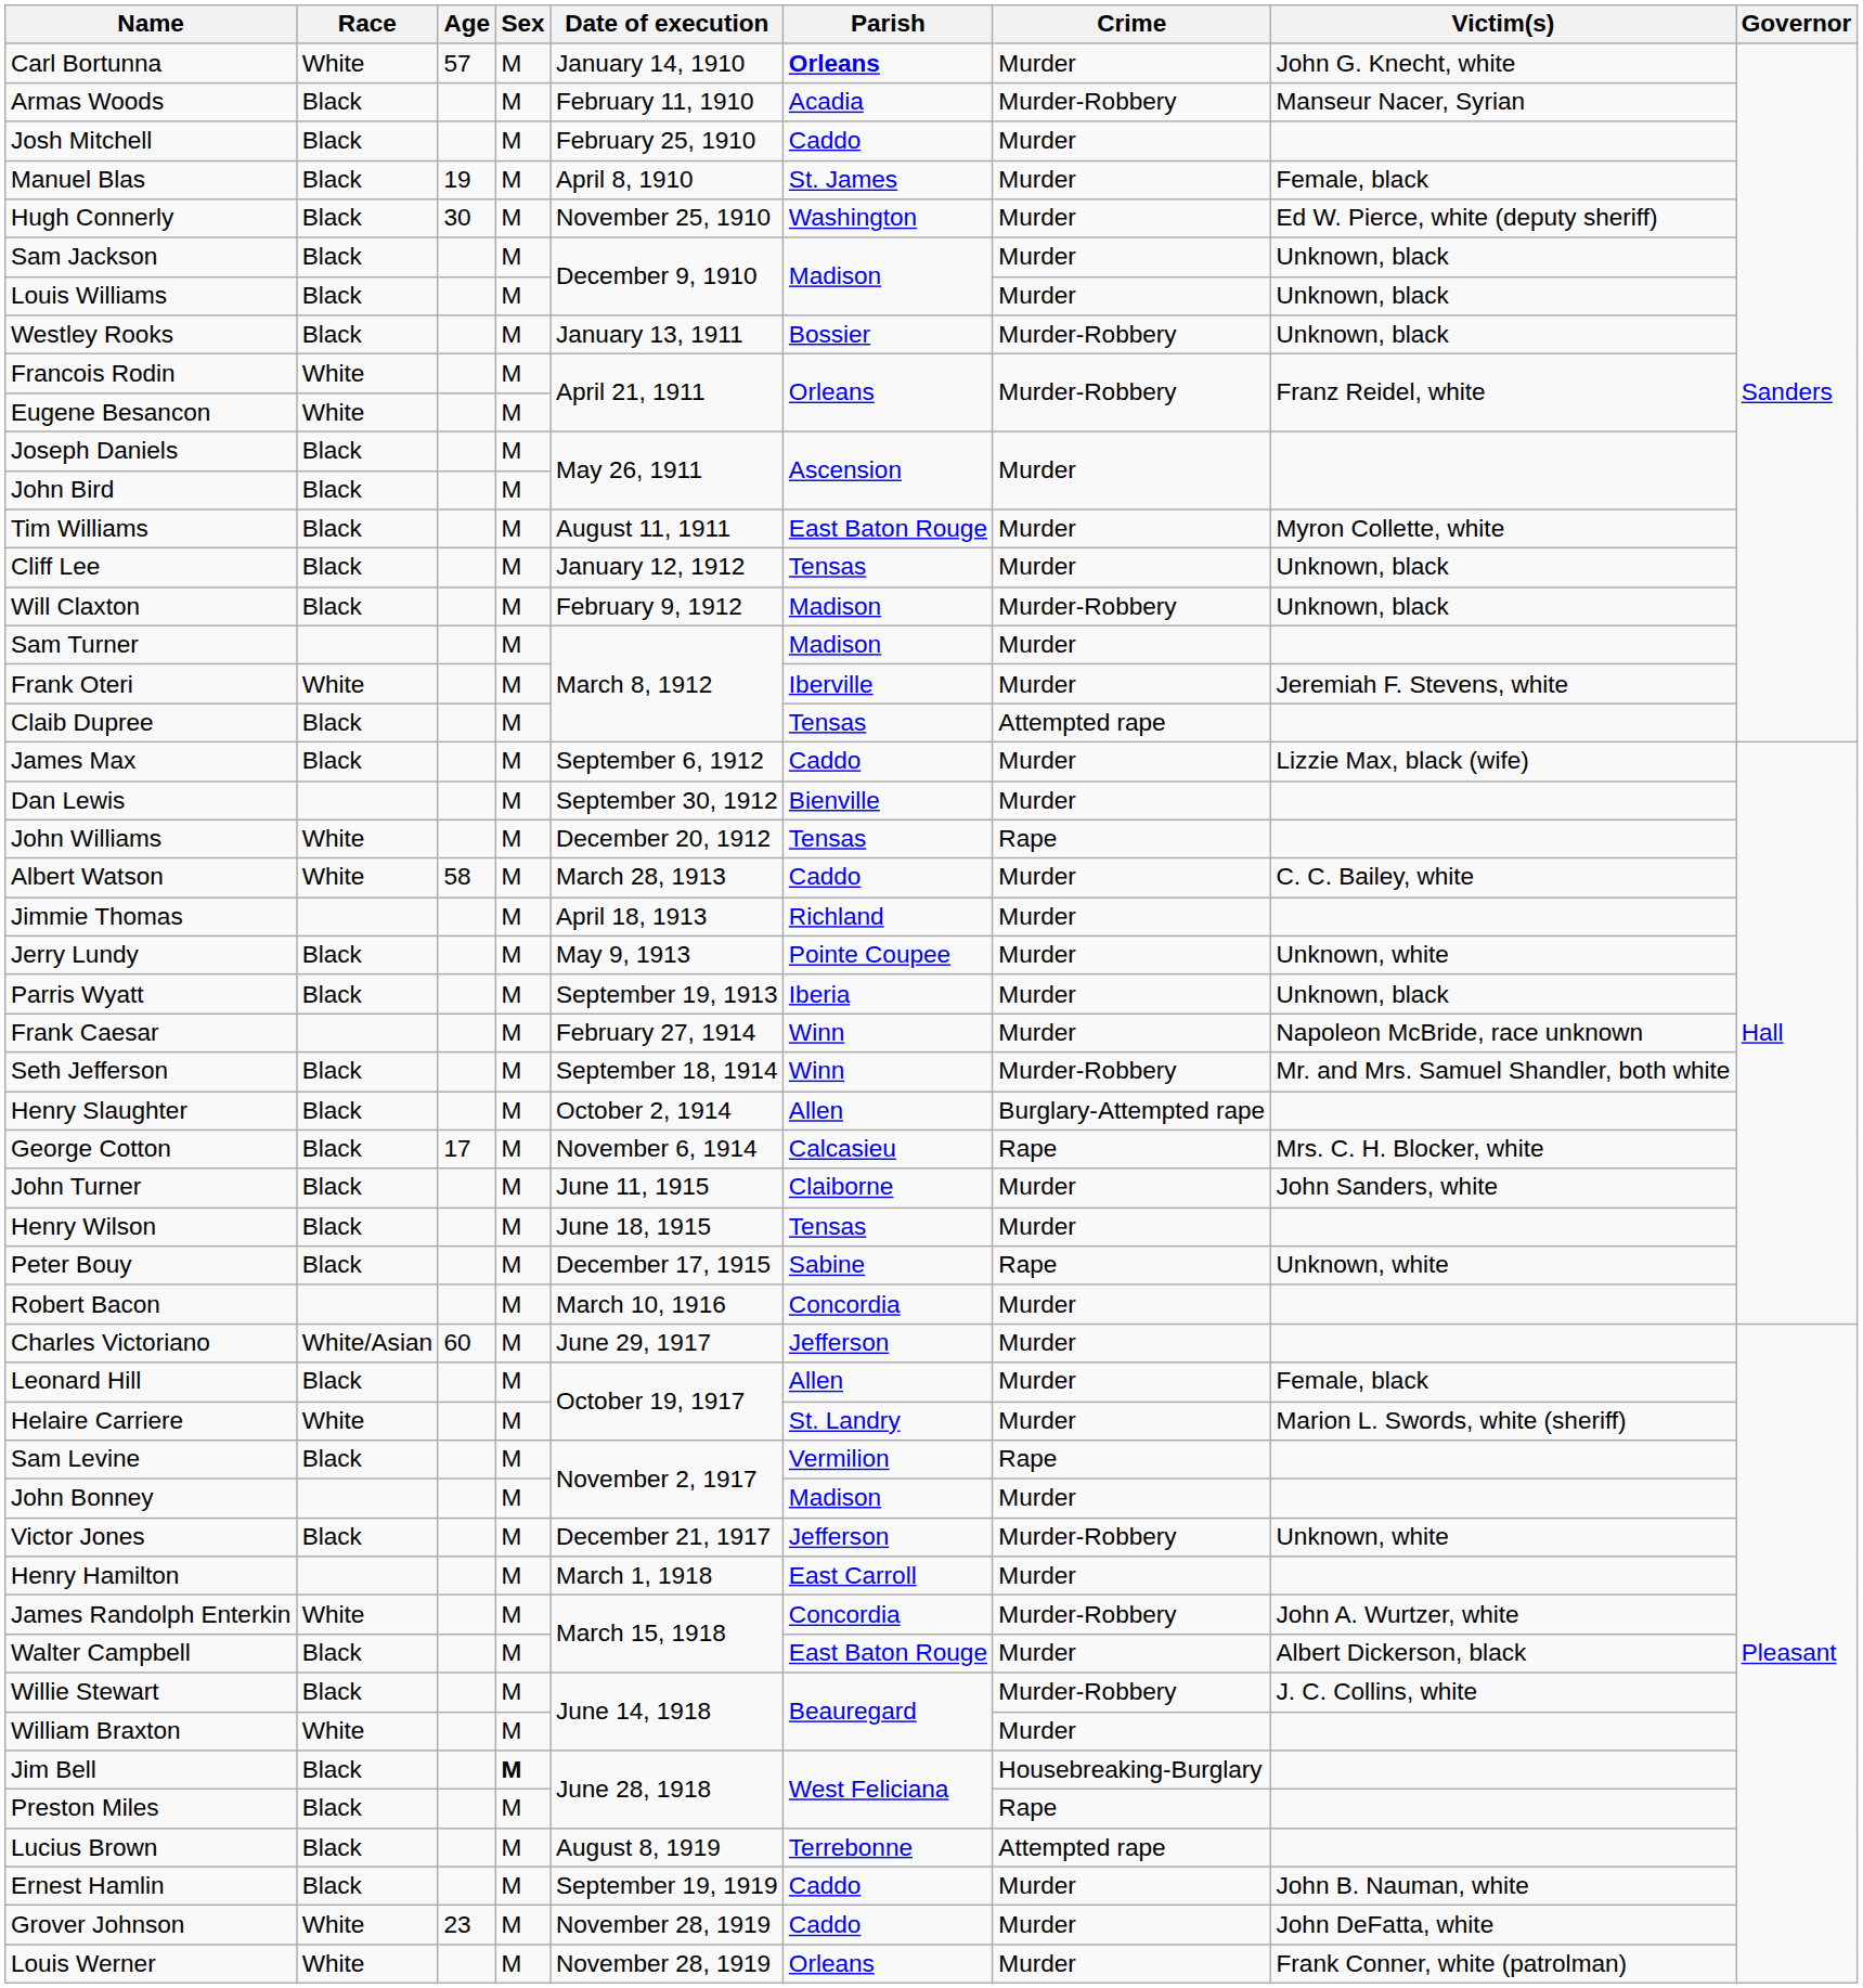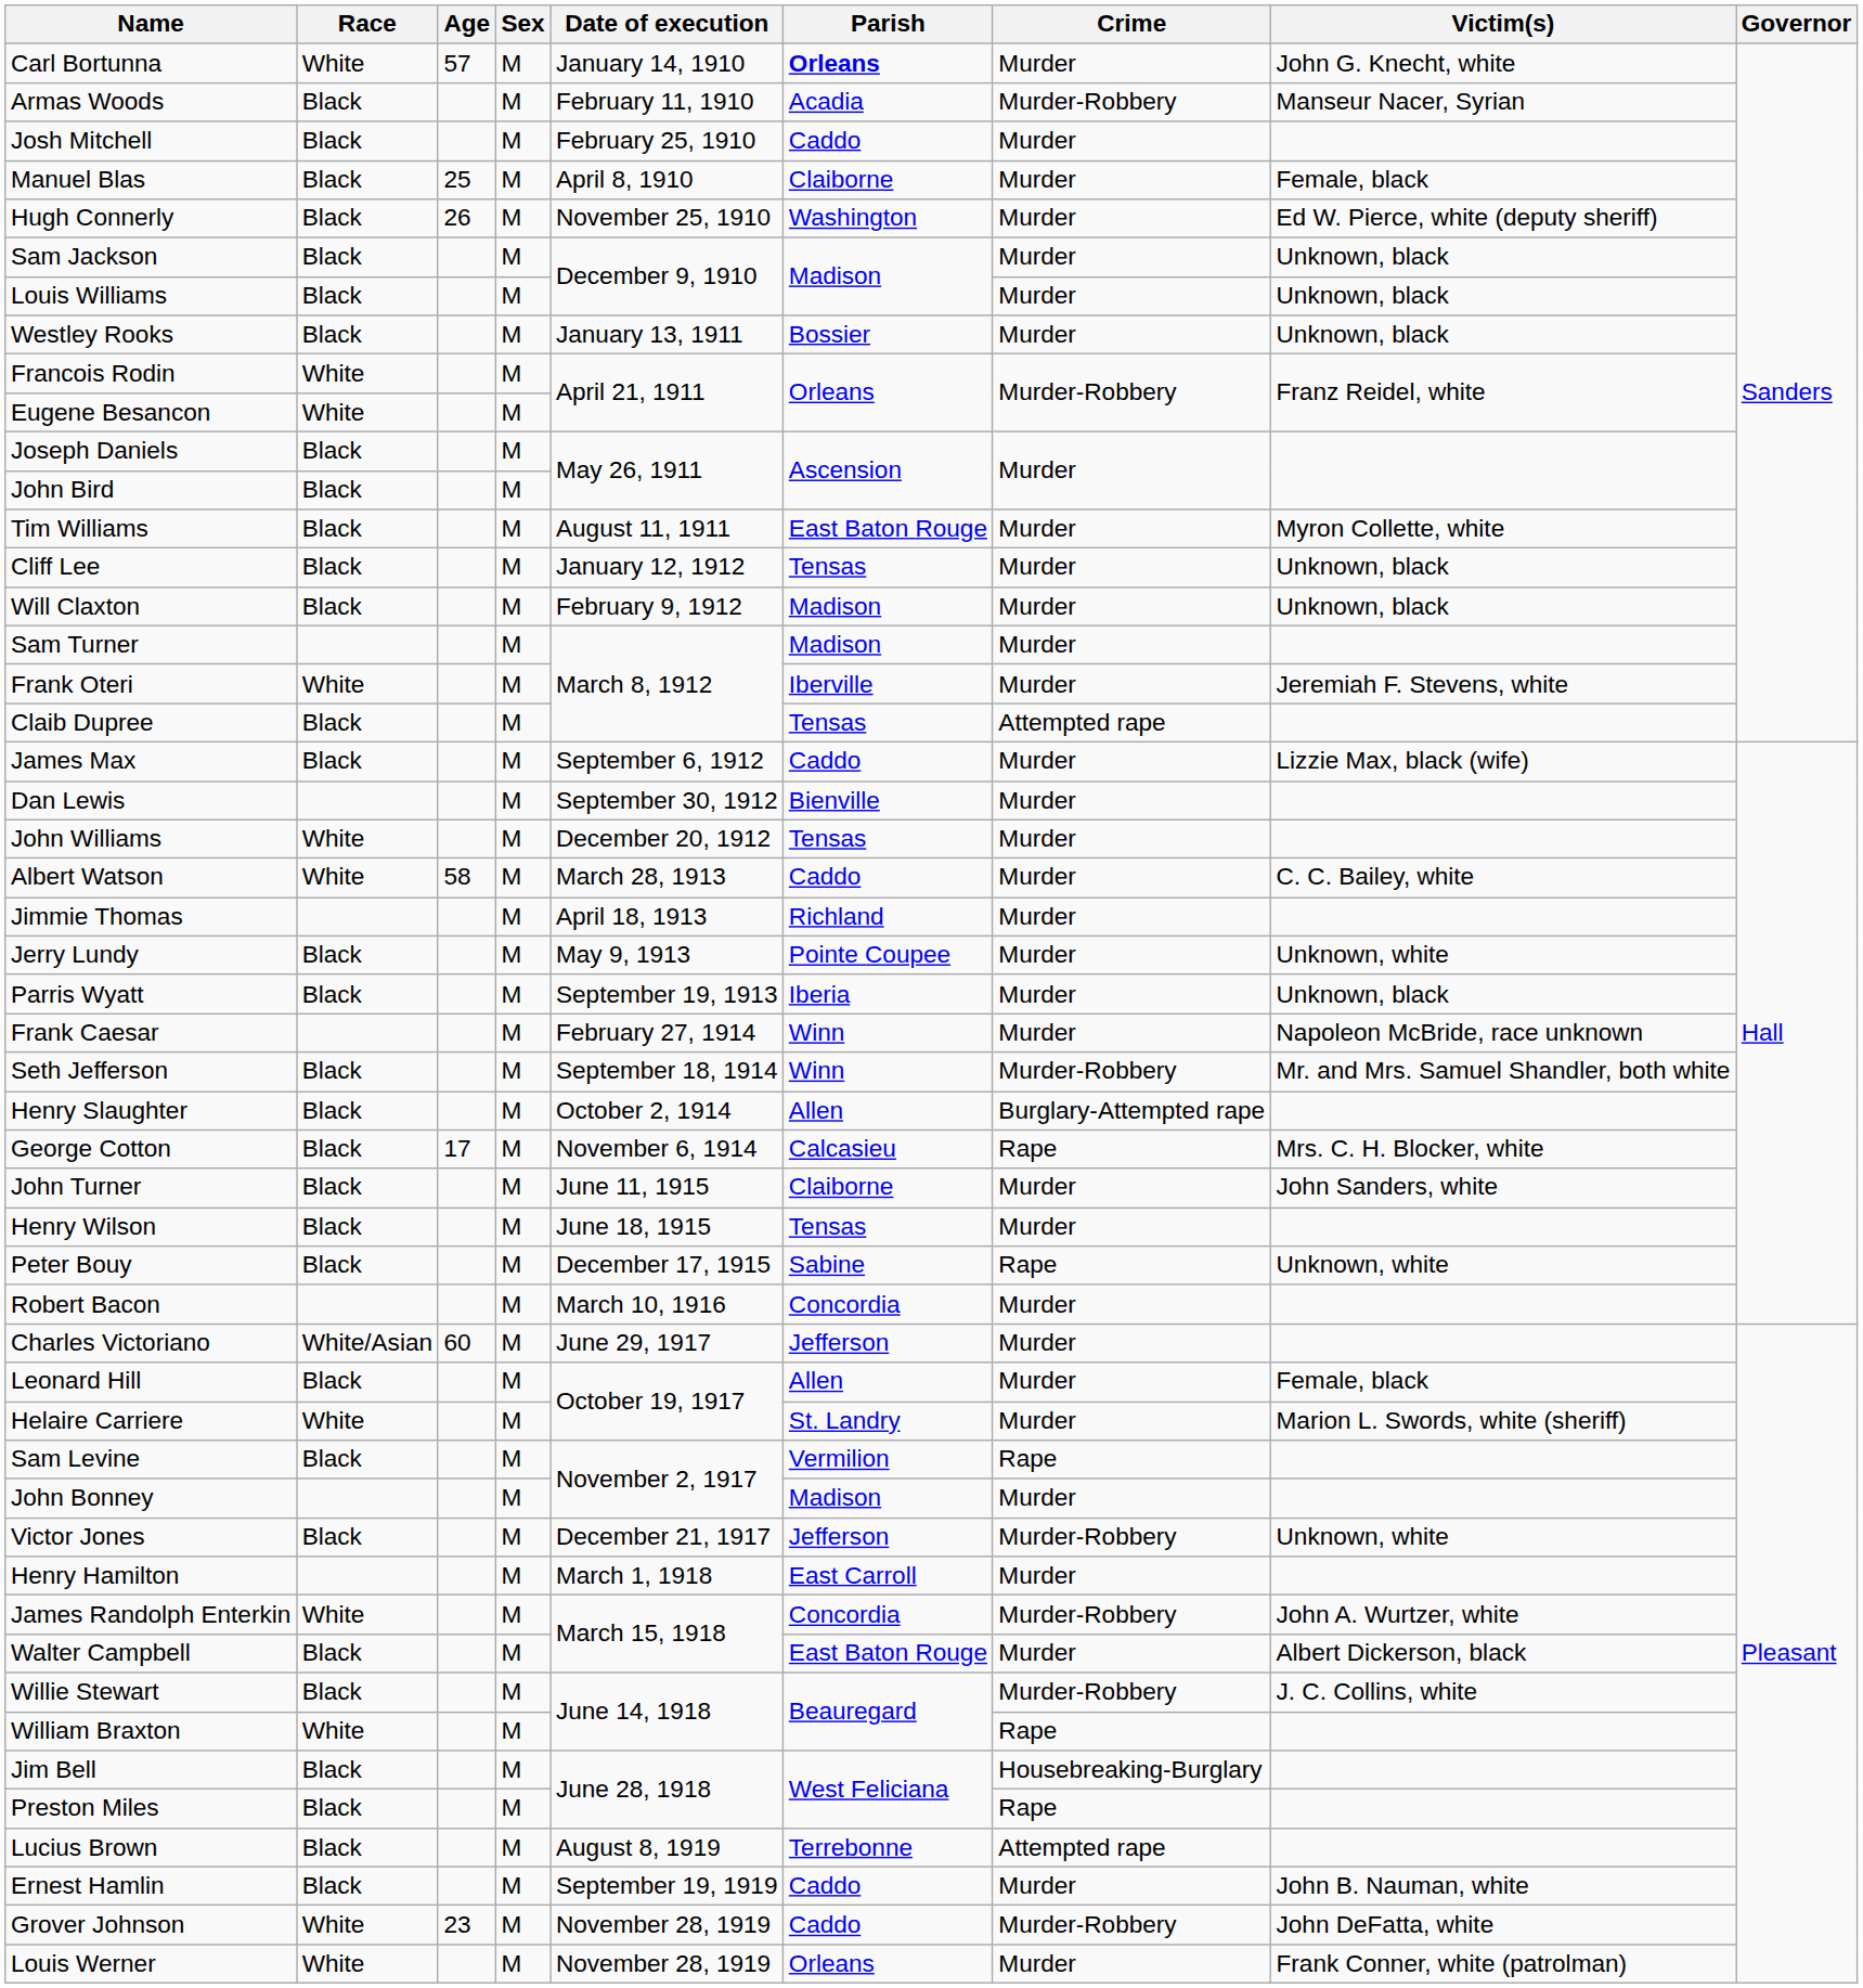 <table class="wikitable sortable">
 <tr>
 <th>Name</th>
 <th>Race</th>
 <th>Age</th>
 <th>Sex</th>
 <th>Date of execution</th>
 <th>Parish</th>
 <th>Crime</th>
 <th>Victim(s)</th>
 <th>Governor</th>
 </tr>
 <tr>
 <td>Carl Bortunna</td>
 <td>White</td>
 <td>57</td>
 <td>M</td>
 <td>January 14, 1910</td>
 <td><strong><a href='#'>Orleans</a></strong></td>
 <td>Murder</td>
 <td>John G. Knecht, white</td>
 <td rowspan="18"><a href='#'>Sanders</a></td>
 </tr>
 <tr>
 <td>Armas Woods</td>
 <td>Black</td>
 <td></td>
 <td>M</td>
 <td>February 11, 1910</td>
 <td><a href='#'>Acadia</a></td>
 <td>Murder-Robbery</td>
 <td>Manseur Nacer, Syrian</td>
 </tr>
 <tr>
 <td>Josh Mitchell</td>
 <td>Black</td>
 <td></td>
 <td>M</td>
 <td>February 25, 1910</td>
 <td><a href='#'>Caddo</a></td>
 <td>Murder</td>
 <td></td>
 </tr>
 <tr>
 <td>Manuel Blas</td>
 <td>Black</td>
-<td>19</td>
+<td>25</td>
 <td>M</td>
 <td>April 8, 1910</td>
-<td><a href='#'>St. James</a></td>
+<td><a href='#'>Claiborne</a></td>
 <td>Murder</td>
 <td>Female, black</td>
 </tr>
 <tr>
 <td>Hugh Connerly</td>
 <td>Black</td>
-<td>30</td>
+<td>26</td>
 <td>M</td>
 <td>November 25, 1910</td>
 <td><a href='#'>Washington</a></td>
 <td>Murder</td>
 <td>Ed W. Pierce, white (deputy sheriff)</td>
 </tr>
 <tr>
 <td>Sam Jackson</td>
 <td>Black</td>
 <td></td>
 <td>M</td>
 <td rowspan="2">December 9, 1910</td>
 <td rowspan="2"><a href='#'>Madison</a></td>
 <td>Murder</td>
 <td>Unknown, black</td>
 </tr>
 <tr>
 <td>Louis Williams</td>
 <td>Black</td>
 <td></td>
 <td>M</td>
 <td>Murder</td>
 <td>Unknown, black</td>
 </tr>
 <tr>
 <td>Westley Rooks</td>
 <td>Black</td>
 <td></td>
 <td>M</td>
 <td>January 13, 1911</td>
 <td><a href='#'>Bossier</a></td>
-<td>Murder-Robbery</td>
+<td>Murder</td>
 <td>Unknown, black</td>
 </tr>
 <tr>
 <td>Francois Rodin</td>
 <td>White</td>
 <td></td>
 <td>M</td>
 <td rowspan="2">April 21, 1911</td>
 <td rowspan="2"><a href='#'>Orleans</a></td>
 <td rowspan="2">Murder-Robbery</td>
 <td rowspan="2">Franz Reidel, white</td>
 </tr>
 <tr>
 <td>Eugene Besancon</td>
 <td>White</td>
 <td></td>
 <td>M</td>
 </tr>
 <tr>
 <td>Joseph Daniels</td>
 <td>Black</td>
 <td></td>
 <td>M</td>
 <td rowspan="2">May 26, 1911</td>
 <td rowspan="2"><a href='#'>Ascension</a></td>
 <td rowspan="2">Murder</td>
 <td rowspan="2"></td>
 </tr>
 <tr>
 <td>John Bird</td>
 <td>Black</td>
 <td></td>
 <td>M</td>
 </tr>
 <tr>
 <td>Tim Williams</td>
 <td>Black</td>
 <td></td>
 <td>M</td>
 <td>August 11, 1911</td>
 <td><a href='#'>East Baton Rouge</a></td>
 <td>Murder</td>
 <td>Myron Collette, white</td>
 </tr>
 <tr>
 <td>Cliff Lee</td>
 <td>Black</td>
 <td></td>
 <td>M</td>
 <td>January 12, 1912</td>
 <td><a href='#'>Tensas</a></td>
 <td>Murder</td>
 <td>Unknown, black</td>
 </tr>
 <tr>
 <td>Will Claxton</td>
 <td>Black</td>
 <td></td>
 <td>M</td>
 <td>February 9, 1912</td>
 <td><a href='#'>Madison</a></td>
-<td>Murder-Robbery</td>
+<td>Murder</td>
 <td>Unknown, black</td>
 </tr>
 <tr>
 <td>Sam Turner</td>
 <td></td>
 <td></td>
 <td>M</td>
 <td rowspan="3">March 8, 1912</td>
 <td><a href='#'>Madison</a></td>
 <td>Murder</td>
 <td></td>
 </tr>
 <tr>
 <td>Frank Oteri</td>
 <td>White</td>
 <td></td>
 <td>M</td>
 <td><a href='#'>Iberville</a></td>
 <td>Murder</td>
 <td>Jeremiah F. Stevens, white</td>
 </tr>
 <tr>
 <td>Claib Dupree</td>
 <td>Black</td>
 <td></td>
 <td>M</td>
 <td><a href='#'>Tensas</a></td>
 <td>Attempted rape</td>
 <td></td>
 </tr>
 <tr>
 <td>James Max</td>
 <td>Black</td>
 <td></td>
 <td>M</td>
 <td>September 6, 1912</td>
 <td><a href='#'>Caddo</a></td>
 <td>Murder</td>
 <td>Lizzie Max, black (wife)</td>
 <td rowspan="15"><a href='#'>Hall</a></td>
 </tr>
 <tr>
 <td>Dan Lewis</td>
 <td></td>
 <td></td>
 <td>M</td>
 <td>September 30, 1912</td>
 <td><a href='#'>Bienville</a></td>
 <td>Murder</td>
 <td></td>
 </tr>
 <tr>
 <td>John Williams</td>
 <td>White</td>
 <td></td>
 <td>M</td>
 <td>December 20, 1912</td>
 <td><a href='#'>Tensas</a></td>
-<td>Rape</td>
+<td>Murder</td>
 <td></td>
 </tr>
 <tr>
 <td>Albert Watson</td>
 <td>White</td>
 <td>58</td>
 <td>M</td>
 <td>March 28, 1913</td>
 <td><a href='#'>Caddo</a></td>
 <td>Murder</td>
 <td>C. C. Bailey, white</td>
 </tr>
 <tr>
 <td>Jimmie Thomas</td>
 <td></td>
 <td></td>
 <td>M</td>
 <td>April 18, 1913</td>
 <td><a href='#'>Richland</a></td>
 <td>Murder</td>
 <td></td>
 </tr>
 <tr>
 <td>Jerry Lundy</td>
 <td>Black</td>
 <td></td>
 <td>M</td>
 <td>May 9, 1913</td>
 <td><a href='#'>Pointe Coupee</a></td>
 <td>Murder</td>
 <td>Unknown, white</td>
 </tr>
 <tr>
 <td>Parris Wyatt</td>
 <td>Black</td>
 <td></td>
 <td>M</td>
 <td>September 19, 1913</td>
 <td><a href='#'>Iberia</a></td>
 <td>Murder</td>
 <td>Unknown, black</td>
 </tr>
 <tr>
 <td>Frank Caesar</td>
 <td></td>
 <td></td>
 <td>M</td>
 <td>February 27, 1914</td>
 <td><a href='#'>Winn</a></td>
 <td>Murder</td>
 <td>Napoleon McBride, race unknown</td>
 </tr>
 <tr>
 <td>Seth Jefferson</td>
 <td>Black</td>
 <td></td>
 <td>M</td>
 <td>September 18, 1914</td>
 <td><a href='#'>Winn</a></td>
 <td>Murder-Robbery</td>
 <td>Mr. and Mrs. Samuel Shandler, both white</td>
 </tr>
 <tr>
 <td>Henry Slaughter</td>
 <td>Black</td>
 <td></td>
 <td>M</td>
 <td>October 2, 1914</td>
 <td><a href='#'>Allen</a></td>
 <td>Burglary-Attempted rape</td>
 <td></td>
 </tr>
 <tr>
 <td>George Cotton</td>
 <td>Black</td>
 <td>17</td>
 <td>M</td>
 <td>November 6, 1914</td>
 <td><a href='#'>Calcasieu</a></td>
 <td>Rape</td>
 <td>Mrs. C. H. Blocker, white</td>
 </tr>
 <tr>
 <td>John Turner</td>
 <td>Black</td>
 <td></td>
 <td>M</td>
 <td>June 11, 1915</td>
 <td><a href='#'>Claiborne</a></td>
 <td>Murder</td>
 <td>John Sanders, white</td>
 </tr>
 <tr>
 <td>Henry Wilson</td>
 <td>Black</td>
 <td></td>
 <td>M</td>
 <td>June 18, 1915</td>
 <td><a href='#'>Tensas</a></td>
 <td>Murder</td>
 <td></td>
 </tr>
 <tr>
 <td>Peter Bouy</td>
 <td>Black</td>
 <td></td>
 <td>M</td>
 <td>December 17, 1915</td>
 <td><a href='#'>Sabine</a></td>
 <td>Rape</td>
 <td>Unknown, white</td>
 </tr>
 <tr>
 <td>Robert Bacon</td>
 <td></td>
 <td></td>
 <td>M</td>
 <td>March 10, 1916</td>
 <td><a href='#'>Concordia</a></td>
 <td>Murder</td>
 <td></td>
 </tr>
 <tr>
 <td>Charles Victoriano</td>
 <td>White/Asian</td>
 <td>60</td>
 <td>M</td>
 <td>June 29, 1917</td>
 <td><a href='#'>Jefferson</a></td>
 <td>Murder</td>
 <td></td>
 <td rowspan="17"><a href='#'>Pleasant</a></td>
 </tr>
 <tr>
 <td>Leonard Hill</td>
 <td>Black</td>
 <td></td>
 <td>M</td>
 <td rowspan="2">October 19, 1917</td>
 <td><a href='#'>Allen</a></td>
 <td>Murder</td>
 <td>Female, black</td>
 </tr>
 <tr>
 <td>Helaire Carriere</td>
 <td>White</td>
 <td></td>
 <td>M</td>
 <td><a href='#'>St. Landry</a></td>
 <td>Murder</td>
 <td>Marion L. Swords, white (sheriff)</td>
 </tr>
 <tr>
 <td>Sam Levine</td>
 <td>Black</td>
 <td></td>
 <td>M</td>
 <td rowspan="2">November 2, 1917</td>
 <td><a href='#'>Vermilion</a></td>
 <td>Rape</td>
 <td></td>
 </tr>
 <tr>
 <td>John Bonney</td>
 <td></td>
 <td></td>
 <td>M</td>
 <td><a href='#'>Madison</a></td>
 <td>Murder</td>
 <td></td>
 </tr>
 <tr>
 <td>Victor Jones</td>
 <td>Black</td>
 <td></td>
 <td>M</td>
 <td>December 21, 1917</td>
 <td><a href='#'>Jefferson</a></td>
 <td>Murder-Robbery</td>
 <td>Unknown, white</td>
 </tr>
 <tr>
 <td>Henry Hamilton</td>
 <td></td>
 <td></td>
 <td>M</td>
 <td>March 1, 1918</td>
 <td><a href='#'>East Carroll</a></td>
 <td>Murder</td>
 <td></td>
 </tr>
 <tr>
 <td>James Randolph Enterkin</td>
 <td>White</td>
 <td></td>
 <td>M</td>
 <td rowspan="2">March 15, 1918</td>
 <td><a href='#'>Concordia</a></td>
 <td>Murder-Robbery</td>
 <td>John A. Wurtzer, white</td>
 </tr>
 <tr>
 <td>Walter Campbell</td>
 <td>Black</td>
 <td></td>
 <td>M</td>
 <td><a href='#'>East Baton Rouge</a></td>
 <td>Murder</td>
 <td>Albert Dickerson, black</td>
 </tr>
 <tr>
 <td>Willie Stewart</td>
 <td>Black</td>
 <td></td>
 <td>M</td>
 <td rowspan="2">June 14, 1918</td>
 <td rowspan="2"><a href='#'>Beauregard</a></td>
 <td>Murder-Robbery</td>
 <td>J. C. Collins, white</td>
 </tr>
 <tr>
 <td>William Braxton</td>
 <td>White</td>
 <td></td>
 <td>M</td>
-<td>Murder</td>
+<td>Rape</td>
 <td></td>
 </tr>
 <tr>
 <td>Jim Bell</td>
 <td>Black</td>
 <td></td>
-<td><strong>M</strong></td>
+<td>M</td>
 <td rowspan="2">June 28, 1918</td>
 <td rowspan="2"><a href='#'>West Feliciana</a></td>
 <td>Housebreaking-Burglary</td>
 <td></td>
 </tr>
 <tr>
 <td>Preston Miles</td>
 <td>Black</td>
 <td></td>
 <td>M</td>
 <td>Rape</td>
 <td></td>
 </tr>
 <tr>
 <td>Lucius Brown</td>
 <td>Black</td>
 <td></td>
 <td>M</td>
 <td>August 8, 1919</td>
 <td><a href='#'>Terrebonne</a></td>
 <td>Attempted rape</td>
 <td></td>
 </tr>
 <tr>
 <td>Ernest Hamlin</td>
 <td>Black</td>
 <td></td>
 <td>M</td>
 <td>September 19, 1919</td>
 <td><a href='#'>Caddo</a></td>
 <td>Murder</td>
 <td>John B. Nauman, white</td>
 </tr>
 <tr>
 <td>Grover Johnson</td>
 <td>White</td>
 <td>23</td>
 <td>M</td>
 <td>November 28, 1919</td>
 <td><a href='#'>Caddo</a></td>
-<td>Murder</td>
+<td>Murder-Robbery</td>
 <td>John DeFatta, white</td>
 </tr>
 <tr>
 <td>Louis Werner</td>
 <td>White</td>
 <td></td>
 <td>M</td>
 <td>November 28, 1919</td>
 <td><a href='#'>Orleans</a></td>
 <td>Murder</td>
 <td>Frank Conner, white (patrolman)</td>
 </tr>
 </table>
